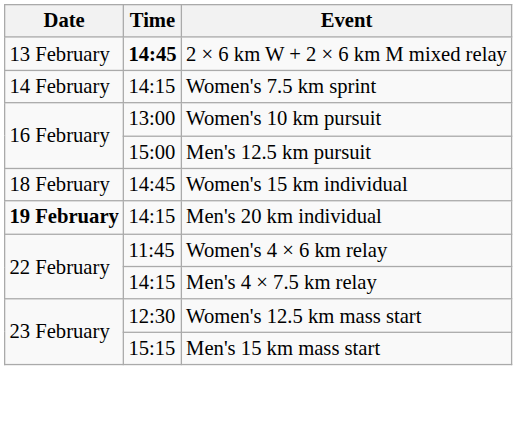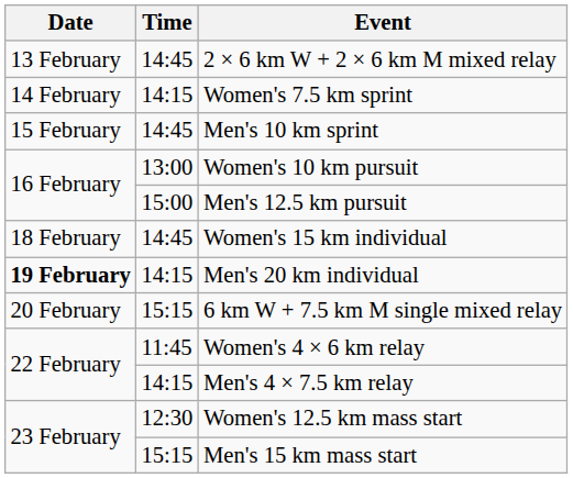 <table class="wikitable">
 <tr>
 <th>Date</th>
 <th>Time</th>
 <th>Event</th>
 </tr>
 <tr>
 <td>13 February</td>
-<td><strong>14:45</strong></td>
+<td>14:45</td>
 <td>2 × 6 km W + 2 × 6 km M mixed relay</td>
 </tr>
 <tr>
 <td>14 February</td>
 <td>14:15</td>
 <td>Women's 7.5 km sprint</td>
+</tr>
+<tr>
+<td>15 February</td>
+<td>14:45</td>
+<td>Men's 10 km sprint</td>
 </tr>
 <tr>
 <td rowspan=2>16 February</td>
 <td>13:00</td>
 <td>Women's 10 km pursuit</td>
 </tr>
 <tr>
 <td>15:00</td>
 <td>Men's 12.5 km pursuit</td>
 </tr>
 <tr>
 <td>18 February</td>
 <td>14:45</td>
 <td>Women's 15 km individual</td>
 </tr>
 <tr>
 <td><strong>19 February</strong></td>
 <td>14:15</td>
 <td>Men's 20 km individual</td>
 </tr>
 <tr>
+<td>20 February</td>
+<td>15:15</td>
+<td>6 km W + 7.5 km M single mixed relay</td>
+</tr>
+<tr>
 <td rowspan=2>22 February</td>
 <td>11:45</td>
 <td>Women's 4 × 6 km relay</td>
 </tr>
 <tr>
 <td>14:15</td>
 <td>Men's 4 × 7.5 km relay</td>
 </tr>
 <tr>
 <td rowspan=2>23 February</td>
 <td>12:30</td>
 <td>Women's 12.5 km mass start</td>
 </tr>
 <tr>
 <td>15:15</td>
 <td>Men's 15 km mass start</td>
 </tr>
 </table>
